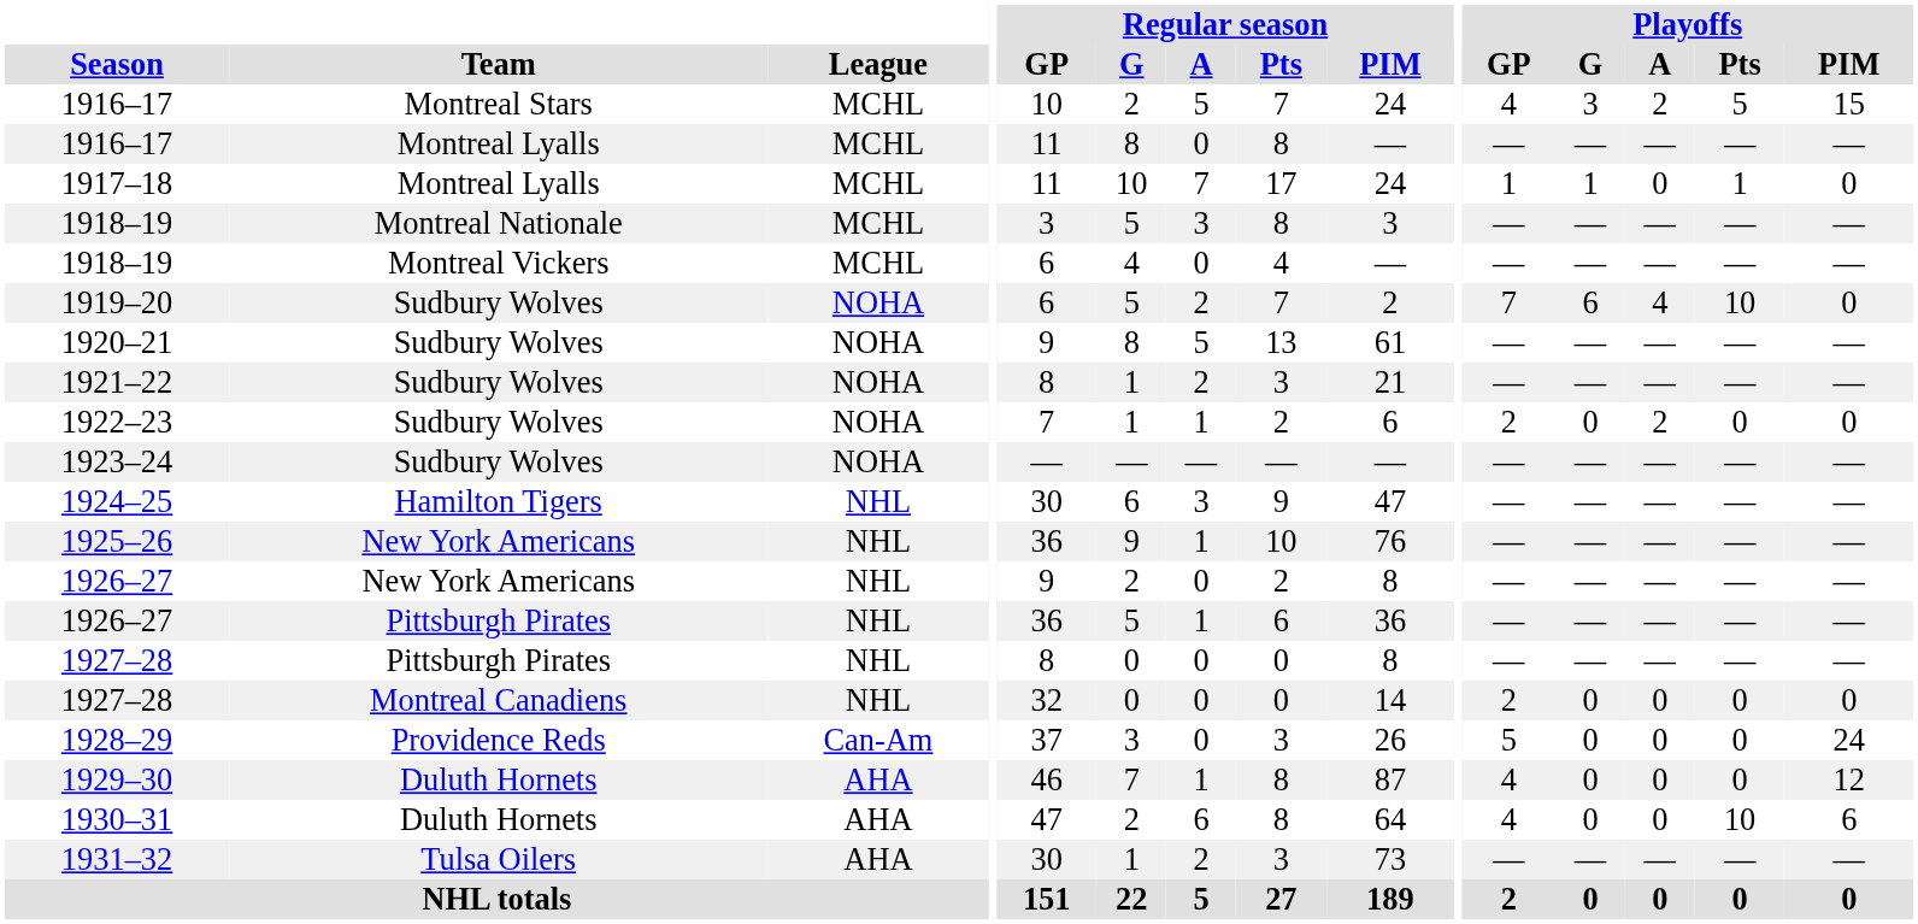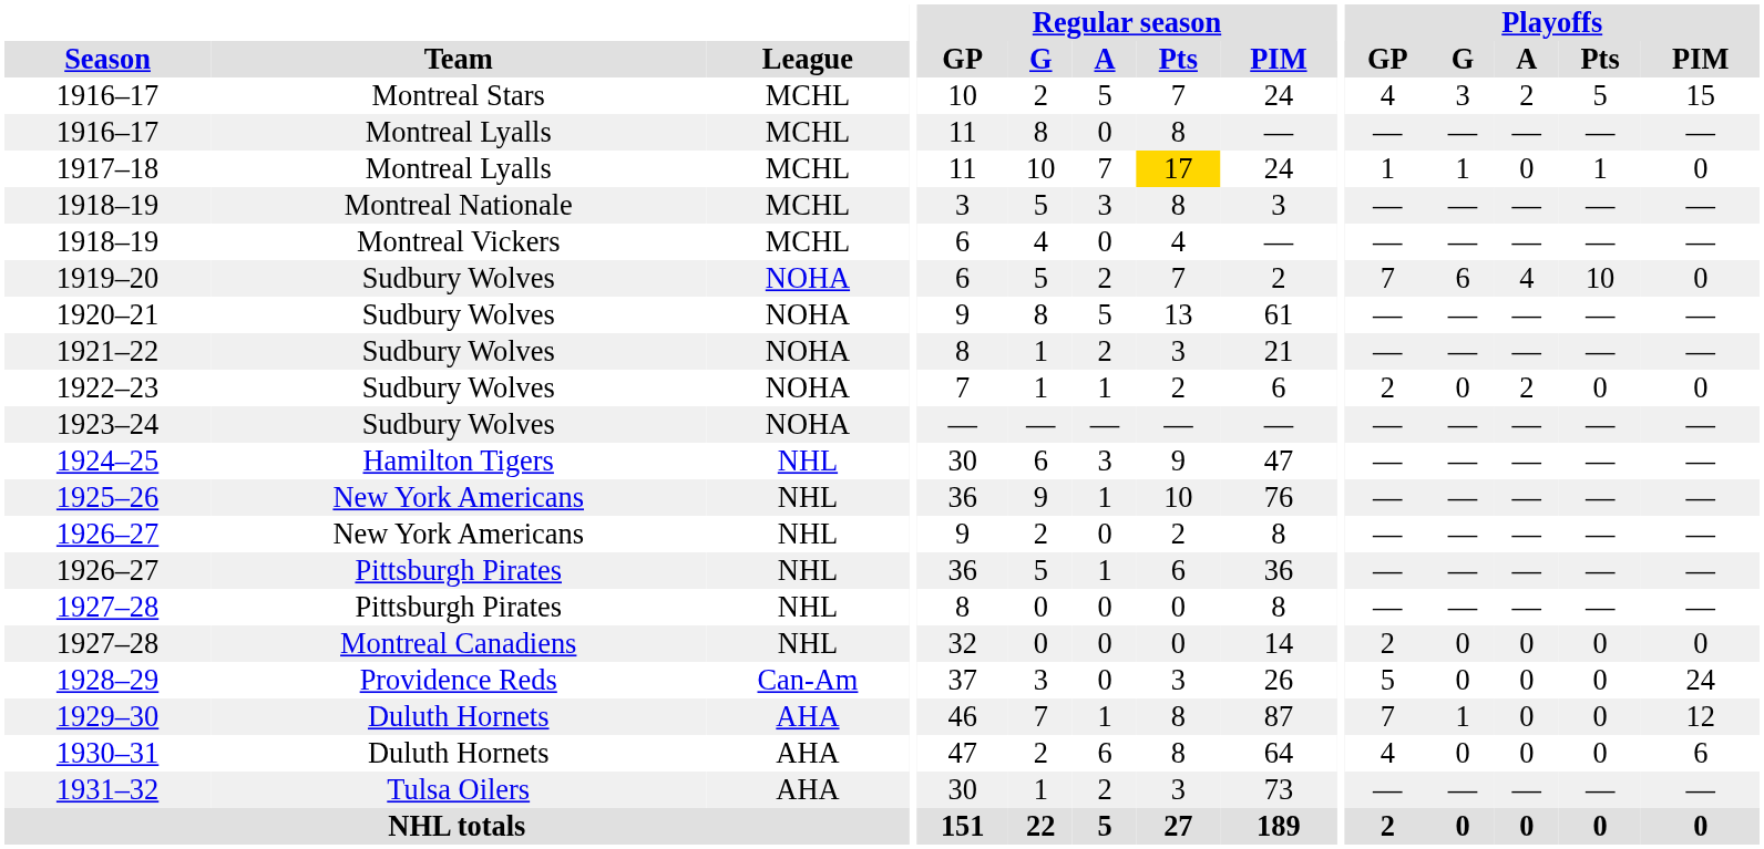 <table border="0" cellpadding="1" cellspacing="0" style="text-align:center; width:60em">
 <tr bgcolor="#e0e0e0">
 <th colspan="3" bgcolor="#ffffff"></th>
 <th rowspan="100" bgcolor="#ffffff"></th>
 <th colspan="5"><a href='#'>Regular season</a></th>
 <th rowspan="100" bgcolor="#ffffff"></th>
 <th colspan="5"><a href='#'>Playoffs</a></th>
 </tr>
 <tr bgcolor="#e0e0e0">
 <th><a href='#'>Season</a></th>
 <th>Team</th>
 <th>League</th>
 <th>GP</th>
 <th><a href='#'>G</a></th>
 <th><a href='#'>A</a></th>
 <th><a href='#'>Pts</a></th>
 <th><a href='#'>PIM</a></th>
 <th>GP</th>
 <th>G</th>
 <th>A</th>
 <th>Pts</th>
 <th>PIM</th>
 </tr>
 <tr>
 <td>1916–17</td>
 <td>Montreal Stars</td>
 <td>MCHL</td>
 <td>10</td>
 <td>2</td>
 <td>5</td>
 <td>7</td>
 <td>24</td>
 <td>4</td>
 <td>3</td>
 <td>2</td>
 <td>5</td>
 <td>15</td>
 </tr>
 <tr bgcolor="#f0f0f0">
 <td>1916–17</td>
 <td>Montreal Lyalls</td>
 <td>MCHL</td>
 <td>11</td>
 <td>8</td>
 <td>0</td>
 <td>8</td>
 <td>—</td>
 <td>—</td>
 <td>—</td>
 <td>—</td>
 <td>—</td>
 <td>—</td>
 </tr>
 <tr>
 <td>1917–18</td>
 <td>Montreal Lyalls</td>
 <td>MCHL</td>
 <td>11</td>
 <td>10</td>
 <td>7</td>
-<td>17</td>
+<td style="background: gold;">17</td>
 <td>24</td>
 <td>1</td>
 <td>1</td>
 <td>0</td>
 <td>1</td>
 <td>0</td>
 </tr>
 <tr bgcolor="#f0f0f0">
 <td>1918–19</td>
 <td>Montreal Nationale</td>
 <td>MCHL</td>
 <td>3</td>
 <td>5</td>
 <td>3</td>
 <td>8</td>
 <td>3</td>
 <td>—</td>
 <td>—</td>
 <td>—</td>
 <td>—</td>
 <td>—</td>
 </tr>
 <tr>
 <td>1918–19</td>
 <td>Montreal Vickers</td>
 <td>MCHL</td>
 <td>6</td>
 <td>4</td>
 <td>0</td>
 <td>4</td>
 <td>—</td>
 <td>—</td>
 <td>—</td>
 <td>—</td>
 <td>—</td>
 <td>—</td>
 </tr>
 <tr bgcolor="#f0f0f0">
 <td>1919–20</td>
 <td>Sudbury Wolves</td>
 <td><a href='#'>NOHA</a></td>
 <td>6</td>
 <td>5</td>
 <td>2</td>
 <td>7</td>
 <td>2</td>
 <td>7</td>
 <td>6</td>
 <td>4</td>
 <td>10</td>
 <td>0</td>
 </tr>
 <tr>
 <td>1920–21</td>
 <td>Sudbury Wolves</td>
 <td>NOHA</td>
 <td>9</td>
 <td>8</td>
 <td>5</td>
 <td>13</td>
 <td>61</td>
 <td>—</td>
 <td>—</td>
 <td>—</td>
 <td>—</td>
 <td>—</td>
 </tr>
 <tr bgcolor="#f0f0f0">
 <td>1921–22</td>
 <td>Sudbury Wolves</td>
 <td>NOHA</td>
 <td>8</td>
 <td>1</td>
 <td>2</td>
 <td>3</td>
 <td>21</td>
 <td>—</td>
 <td>—</td>
 <td>—</td>
 <td>—</td>
 <td>—</td>
 </tr>
 <tr>
 <td>1922–23</td>
 <td>Sudbury Wolves</td>
 <td>NOHA</td>
 <td>7</td>
 <td>1</td>
 <td>1</td>
 <td>2</td>
 <td>6</td>
 <td>2</td>
 <td>0</td>
 <td>2</td>
 <td>0</td>
 <td>0</td>
 </tr>
 <tr bgcolor="#f0f0f0">
 <td>1923–24</td>
 <td>Sudbury Wolves</td>
 <td>NOHA</td>
 <td>—</td>
 <td>—</td>
 <td>—</td>
 <td>—</td>
 <td>—</td>
 <td>—</td>
 <td>—</td>
 <td>—</td>
 <td>—</td>
 <td>—</td>
 </tr>
 <tr>
 <td><a href='#'>1924–25</a></td>
 <td><a href='#'>Hamilton Tigers</a></td>
 <td><a href='#'>NHL</a></td>
 <td>30</td>
 <td>6</td>
 <td>3</td>
 <td>9</td>
 <td>47</td>
 <td>—</td>
 <td>—</td>
 <td>—</td>
 <td>—</td>
 <td>—</td>
 </tr>
 <tr bgcolor="#f0f0f0">
 <td><a href='#'>1925–26</a></td>
 <td><a href='#'>New York Americans</a></td>
 <td>NHL</td>
 <td>36</td>
 <td>9</td>
 <td>1</td>
 <td>10</td>
 <td>76</td>
 <td>—</td>
 <td>—</td>
 <td>—</td>
 <td>—</td>
 <td>—</td>
 </tr>
 <tr>
 <td><a href='#'>1926–27</a></td>
 <td>New York Americans</td>
 <td>NHL</td>
 <td>9</td>
 <td>2</td>
 <td>0</td>
 <td>2</td>
 <td>8</td>
 <td>—</td>
 <td>—</td>
 <td>—</td>
 <td>—</td>
 <td>—</td>
 </tr>
 <tr bgcolor="#f0f0f0">
 <td>1926–27</td>
 <td><a href='#'>Pittsburgh Pirates</a></td>
 <td>NHL</td>
 <td>36</td>
 <td>5</td>
 <td>1</td>
 <td>6</td>
 <td>36</td>
 <td>—</td>
 <td>—</td>
 <td>—</td>
 <td>—</td>
 <td>—</td>
 </tr>
 <tr>
 <td><a href='#'>1927–28</a></td>
 <td>Pittsburgh Pirates</td>
 <td>NHL</td>
 <td>8</td>
 <td>0</td>
 <td>0</td>
 <td>0</td>
 <td>8</td>
 <td>—</td>
 <td>—</td>
 <td>—</td>
 <td>—</td>
 <td>—</td>
 </tr>
 <tr bgcolor="#f0f0f0">
 <td>1927–28</td>
 <td><a href='#'>Montreal Canadiens</a></td>
 <td>NHL</td>
 <td>32</td>
 <td>0</td>
 <td>0</td>
 <td>0</td>
 <td>14</td>
 <td>2</td>
 <td>0</td>
 <td>0</td>
 <td>0</td>
 <td>0</td>
 </tr>
 <tr>
 <td><a href='#'>1928–29</a></td>
 <td><a href='#'>Providence Reds</a></td>
 <td><a href='#'>Can-Am</a></td>
 <td>37</td>
 <td>3</td>
 <td>0</td>
 <td>3</td>
 <td>26</td>
 <td>5</td>
 <td>0</td>
 <td>0</td>
 <td>0</td>
 <td>24</td>
 </tr>
 <tr bgcolor="#f0f0f0">
 <td><a href='#'>1929–30</a></td>
 <td><a href='#'>Duluth Hornets</a></td>
 <td><a href='#'>AHA</a></td>
 <td>46</td>
 <td>7</td>
 <td>1</td>
 <td>8</td>
 <td>87</td>
-<td>4</td>
-<td>0</td>
+<td>7</td>
+<td>1</td>
 <td>0</td>
 <td>0</td>
 <td>12</td>
 </tr>
 <tr>
 <td><a href='#'>1930–31</a></td>
 <td>Duluth Hornets</td>
 <td>AHA</td>
 <td>47</td>
 <td>2</td>
 <td>6</td>
 <td>8</td>
 <td>64</td>
 <td>4</td>
 <td>0</td>
 <td>0</td>
-<td>10</td>
+<td>0</td>
 <td>6</td>
 </tr>
 <tr bgcolor="#f0f0f0">
 <td><a href='#'>1931–32</a></td>
 <td><a href='#'>Tulsa Oilers</a></td>
 <td>AHA</td>
 <td>30</td>
 <td>1</td>
 <td>2</td>
 <td>3</td>
 <td>73</td>
 <td>—</td>
 <td>—</td>
 <td>—</td>
 <td>—</td>
 <td>—</td>
 </tr>
 <tr bgcolor="#e0e0e0">
 <th colspan="3">NHL totals</th>
 <th>151</th>
 <th>22</th>
 <th>5</th>
 <th>27</th>
 <th>189</th>
 <th>2</th>
 <th>0</th>
 <th>0</th>
 <th>0</th>
 <th>0</th>
 </tr>
 </table>
